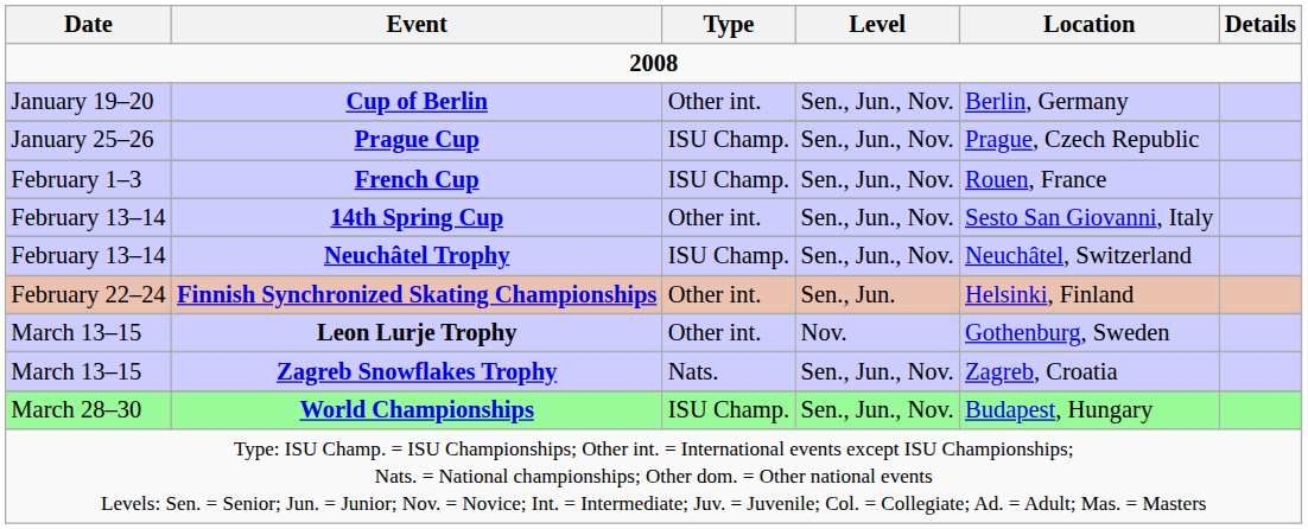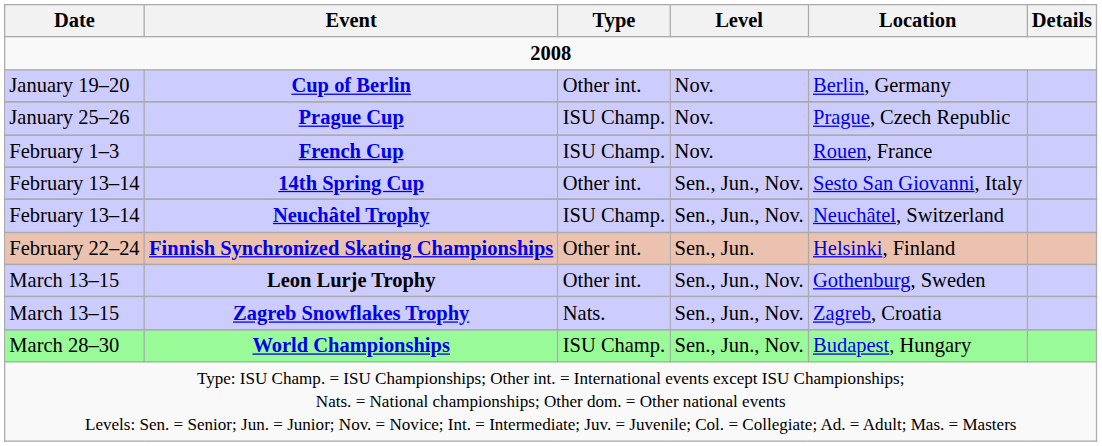 <table class="wikitable">
 <tr>
 <th>Date</th>
 <th>Event</th>
 <th>Type</th>
 <th>Level</th>
 <th>Location</th>
 <th>Details</th>
 </tr>
 <tr>
 <td colspan=7 align=center><strong>2008</strong></td>
 </tr>
 <tr bgcolor=CCCCFF>
 <td>January 19–20</td>
 <td align="center"><strong><a href='#'>Cup of Berlin</a></strong></td>
 <td>Other int.</td>
-<td>Sen., Jun., Nov.</td>
+<td>Nov.</td>
 <td><a href='#'>Berlin</a>, Germany</td>
 <td></td>
 </tr>
 <tr>
 </tr>
 <tr bgcolor=CCCCFF>
 <td>January 25–26</td>
 <td align="center"><strong><a href='#'>Prague Cup</a></strong></td>
 <td>ISU Champ.</td>
-<td>Sen., Jun., Nov.</td>
+<td>Nov.</td>
 <td><a href='#'>Prague</a>, Czech Republic</td>
 <td></td>
 </tr>
 <tr>
 </tr>
 <tr bgcolor=CCCCFF>
 <td>February 1–3</td>
 <td align="center"><strong><a href='#'>French Cup</a></strong></td>
 <td>ISU Champ.</td>
-<td>Sen., Jun., Nov.</td>
+<td>Nov.</td>
 <td><a href='#'>Rouen</a>, France</td>
 <td></td>
 </tr>
 <tr>
 </tr>
 <tr bgcolor=CCCCFF>
 <td>February 13–14</td>
 <td align="center"><strong><a href='#'>14th Spring Cup</a></strong></td>
 <td>Other int.</td>
 <td>Sen., Jun., Nov.</td>
 <td><a href='#'>Sesto San Giovanni</a>, Italy</td>
 <td></td>
 </tr>
 <tr>
 </tr>
 <tr bgcolor=CCCCFF>
 <td>February 13–14</td>
 <td align="center"><strong><a href='#'>Neuchâtel Trophy</a></strong></td>
 <td>ISU Champ.</td>
 <td>Sen., Jun., Nov.</td>
 <td><a href='#'>Neuchâtel</a>, Switzerland</td>
 <td></td>
 </tr>
 <tr>
 </tr>
 <tr bgcolor=EBC2AF>
 <td>February 22–24</td>
 <td align="center"><strong><a href='#'>Finnish Synchronized Skating Championships</a></strong></td>
 <td>Other int.</td>
 <td>Sen., Jun.</td>
 <td><a href='#'>Helsinki</a>, Finland</td>
 <td></td>
 </tr>
 <tr>
 </tr>
 <tr bgcolor=CCCCFF>
 <td>March 13–15</td>
 <td align="center"><strong>Leon Lurje Trophy</strong></td>
 <td>Other int.</td>
-<td>Nov.</td>
+<td>Sen., Jun., Nov.</td>
 <td><a href='#'>Gothenburg</a>, Sweden</td>
 <td></td>
 </tr>
 <tr>
 </tr>
 <tr bgcolor=CCCCFF>
 <td>March 13–15</td>
 <td align="center"><strong><a href='#'>Zagreb Snowflakes Trophy</a></strong></td>
 <td>Nats.</td>
 <td>Sen., Jun., Nov.</td>
 <td><a href='#'>Zagreb</a>, Croatia</td>
 <td></td>
 </tr>
 <tr>
 </tr>
 <tr bgcolor=98FB98>
 <td>March 28–30</td>
 <td align="center"><strong><a href='#'>World Championships</a></strong></td>
 <td>ISU Champ.</td>
 <td>Sen., Jun., Nov.</td>
 <td><a href='#'>Budapest</a>, Hungary</td>
 <td></td>
 </tr>
 <tr>
 <td colspan=7 align=center><small>Type: ISU Champ. = ISU Championships; Other int. = International events except ISU Championships; <br> Nats. = National championships; Other dom. = Other national events <br> Levels: Sen. = Senior; Jun. = Junior; Nov. = Novice; Int. = Intermediate; Juv. = Juvenile; Col. = Collegiate; Ad. = Adult; Mas. = Masters</small></td>
 </tr>
 </table>
